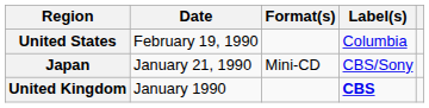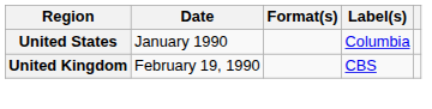 <table class="wikitable plainrowheaders">
 <tr>
 <th scope="col">Region</th>
 <th scope="col">Date</th>
 <th scope="col">Format(s)</th>
 <th scope="col">Label(s)</th>
 <th scope="col"></th>
 </tr>
 <tr>
 <th scope="row">United States</th>
-<td>February 19, 1990</td>
+<td>January 1990</td>
 <td></td>
 <td><a href='#'>Columbia</a></td>
 <td></td>
 </tr>
 <tr>
-<th scope="row">Japan</th>
-<td>January 21, 1990</td>
-<td>Mini-CD</td>
-<td><a href='#'>CBS/Sony</a></td>
+<th scope="row">United Kingdom</th>
+<td>February 19, 1990</td>
 <td></td>
-</tr>
-<tr>
-<th scope="row">United Kingdom</th>
-<td>January 1990</td>
-<td></td>
-<td><strong><a href='#'>CBS</a></strong></td>
+<td><a href='#'>CBS</a></td>
 <td></td>
 </tr>
 </table>
